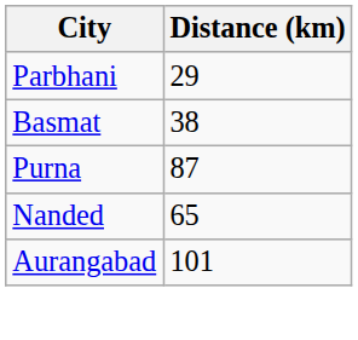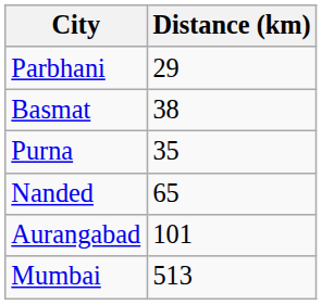 <table class="wikitable">
 <tr>
 <th>City</th>
 <th>Distance (km)</th>
 </tr>
 <tr>
 <td><a href='#'>Parbhani</a></td>
 <td>29</td>
 </tr>
 <tr>
 <td><a href='#'>Basmat</a></td>
 <td>38</td>
 </tr>
 <tr>
 <td><a href='#'>Purna</a></td>
-<td>87</td>
+<td>35</td>
 </tr>
 <tr>
 <td><a href='#'>Nanded</a></td>
 <td>65</td>
 </tr>
 <tr>
 <td><a href='#'>Aurangabad</a></td>
 <td>101</td>
 </tr>
+<tr>
+<td><a href='#'>Mumbai</a></td>
+<td>513</td>
+</tr>
 </table>
